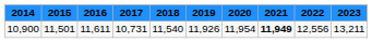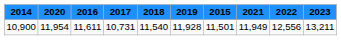 <table class="wikitable">
 <tr align="center" style="background:#1E90ff;">
 <td><strong>2014</strong></td>
-<td><strong>2015</strong></td>
+<td><strong>2020</strong></td>
 <td><strong>2016</strong></td>
 <td><strong>2017</strong></td>
 <td><strong>2018</strong></td>
 <td><strong>2019</strong></td>
-<td><strong>2020</strong></td>
+<td><strong>2015</strong></td>
 <td><strong>2021</strong></td>
 <td><strong>2022</strong></td>
 <td><strong>2023</strong></td>
 </tr>
 <tr>
 <td>10,900</td>
-<td>11,501</td>
+<td>11,954</td>
 <td>11,611</td>
 <td>10,731</td>
 <td>11,540</td>
-<td>11,926</td>
-<td>11,954</td>
-<td><strong>11,949</strong></td>
+<td>11,928</td>
+<td>11,501</td>
+<td>11,949</td>
 <td>12,556</td>
 <td>13,211</td>
 </tr>
 </table>
